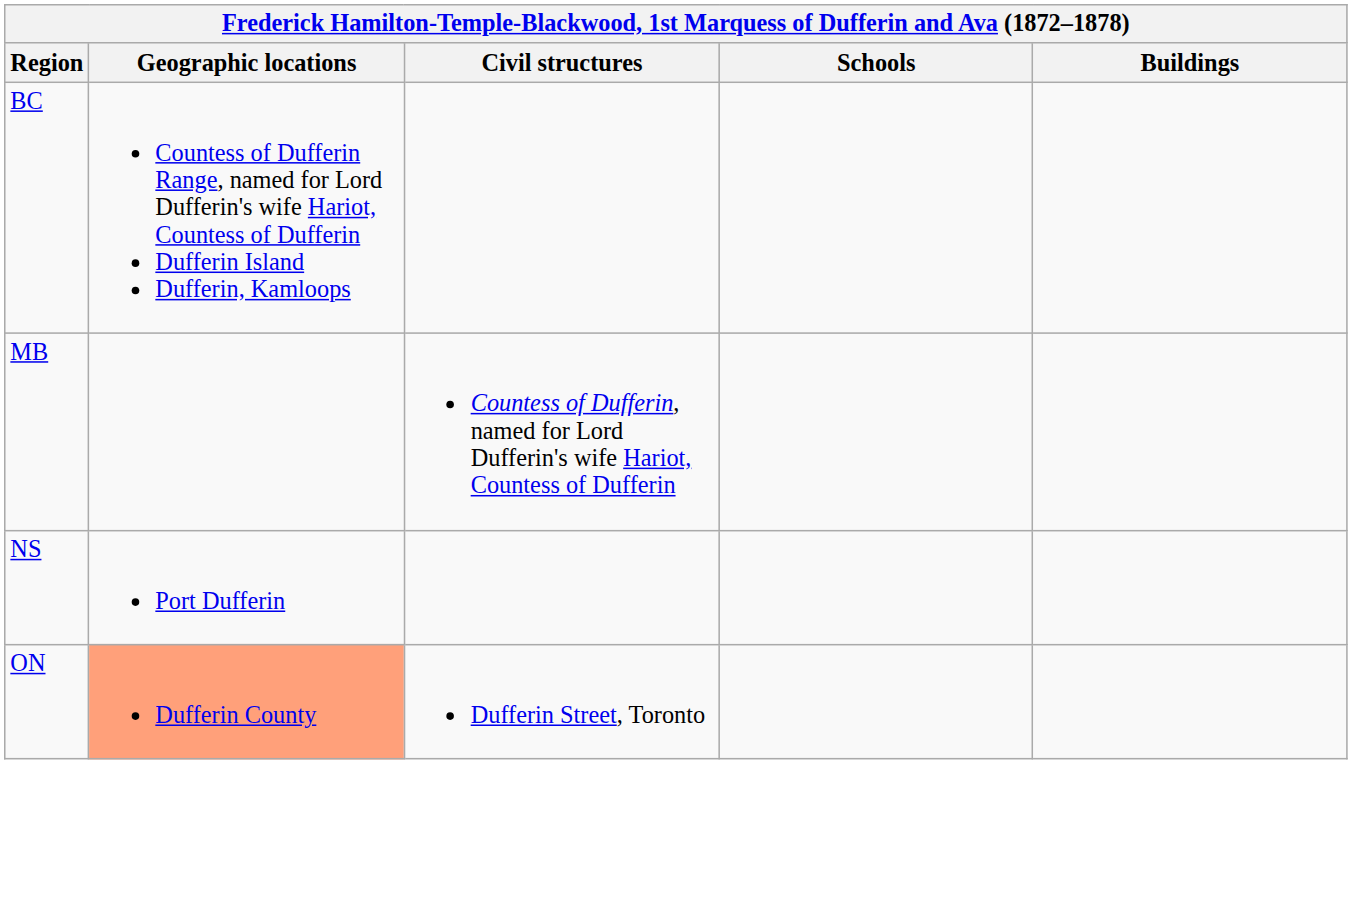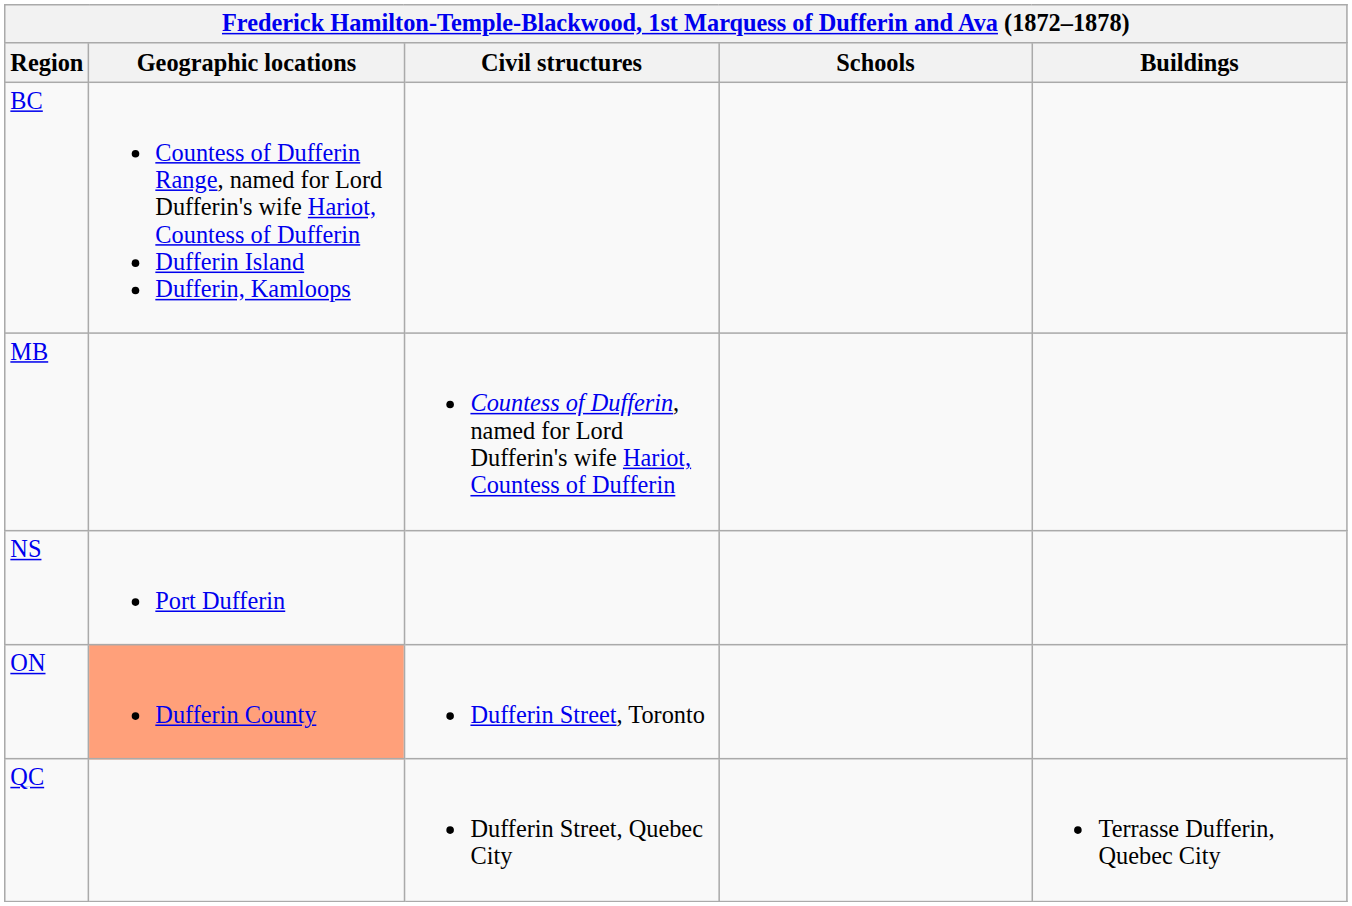 <table class="wikitable" width="100%">
 <tr>
 <th colspan="5"> <a href='#'>Frederick Hamilton-Temple-Blackwood, 1st Marquess of Dufferin and Ava</a> (1872–1878)</th>
 </tr>
 <tr>
 <th width="5%">Region</th>
 <th width="23.75%">Geographic locations</th>
 <th width="23.75%">Civil structures</th>
 <th width="23.75%">Schools</th>
 <th width="23.75%">Buildings</th>
 </tr>
 <tr>
 <td align=left valign=top> <a href='#'>BC</a></td>
 <td align=left valign=top><br><ul><li><a href='#'>Countess of Dufferin Range</a>, named for Lord Dufferin's wife <a href='#'>Hariot, Countess of Dufferin</a></li><li><a href='#'>Dufferin Island</a></li><li><a href='#'>Dufferin, Kamloops</a></li></ul></td>
 <td></td>
 <td></td>
 <td></td>
 </tr>
 <tr>
 <td align=left valign=top> <a href='#'>MB</a></td>
 <td></td>
 <td align=left valign=top><br><ul><li><em><a href='#'>Countess of Dufferin</a></em>, named for Lord Dufferin's wife <a href='#'>Hariot, Countess of Dufferin</a></li></ul></td>
 <td></td>
 <td></td>
 </tr>
 <tr>
 <td align=left valign=top> <a href='#'>NS</a></td>
 <td align=left valign=top><br><ul><li><a href='#'>Port Dufferin</a></li></ul></td>
 <td></td>
 <td></td>
 <td></td>
 </tr>
 <tr>
 <td align=left valign=top> <a href='#'>ON</a></td>
 <td align=left valign=top style="background: lightsalmon;"><br><ul><li><a href='#'>Dufferin County</a></li></ul></td>
 <td align=left valign=top><br><ul><li><a href='#'>Dufferin Street</a>, Toronto</li></ul></td>
 <td></td>
 <td></td>
 </tr>
+<tr>
+<td align=left valign=top> <a href='#'>QC</a></td>
+<td></td>
+<td align=left valign=top><br><ul><li>Dufferin Street, Quebec City</li></ul></td>
+<td></td>
+<td align=left valign=top><br><ul><li>Terrasse Dufferin, Quebec City</li></ul></td>
+</tr>
 </table>
